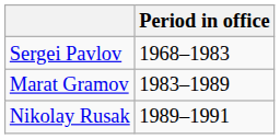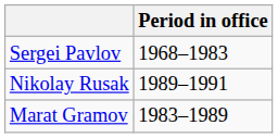 <table class="wikitable">
 <tr>
 <th></th>
 <th>Period in office</th>
 </tr>
 <tr>
 <td><a href='#'>Sergei Pavlov</a></td>
 <td>1968–1983</td>
 </tr>
 <tr>
+<td><a href='#'>Nikolay Rusak</a></td>
+<td>1989–1991</td>
+</tr>
+<tr>
 <td><a href='#'>Marat Gramov</a></td>
 <td>1983–1989</td>
 </tr>
-<tr>
-<td><a href='#'>Nikolay Rusak</a></td>
-<td>1989–1991</td>
-</tr>
 </table>
